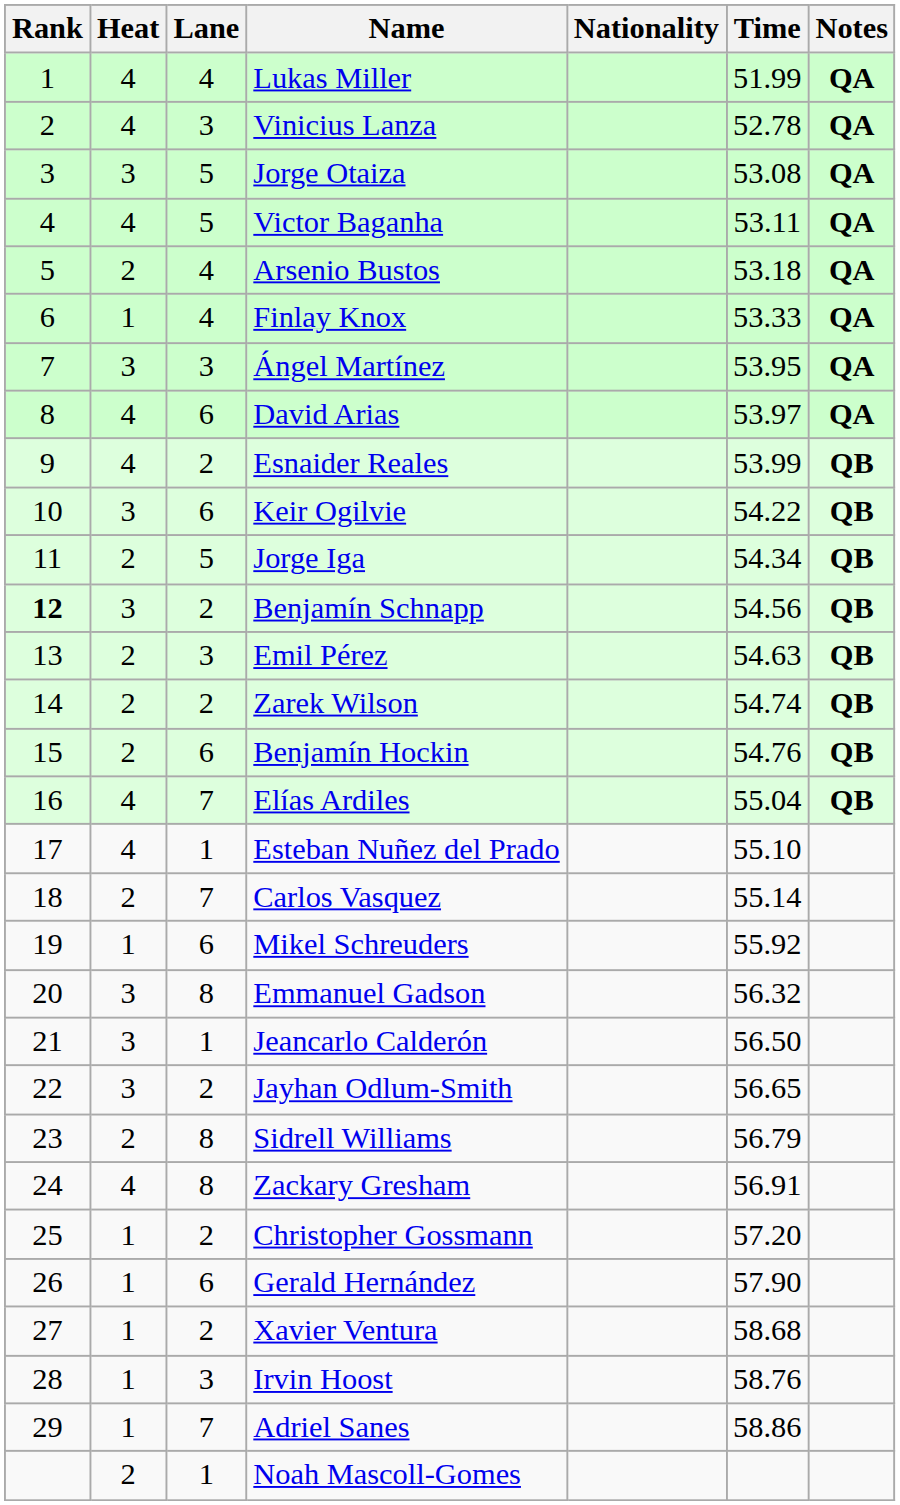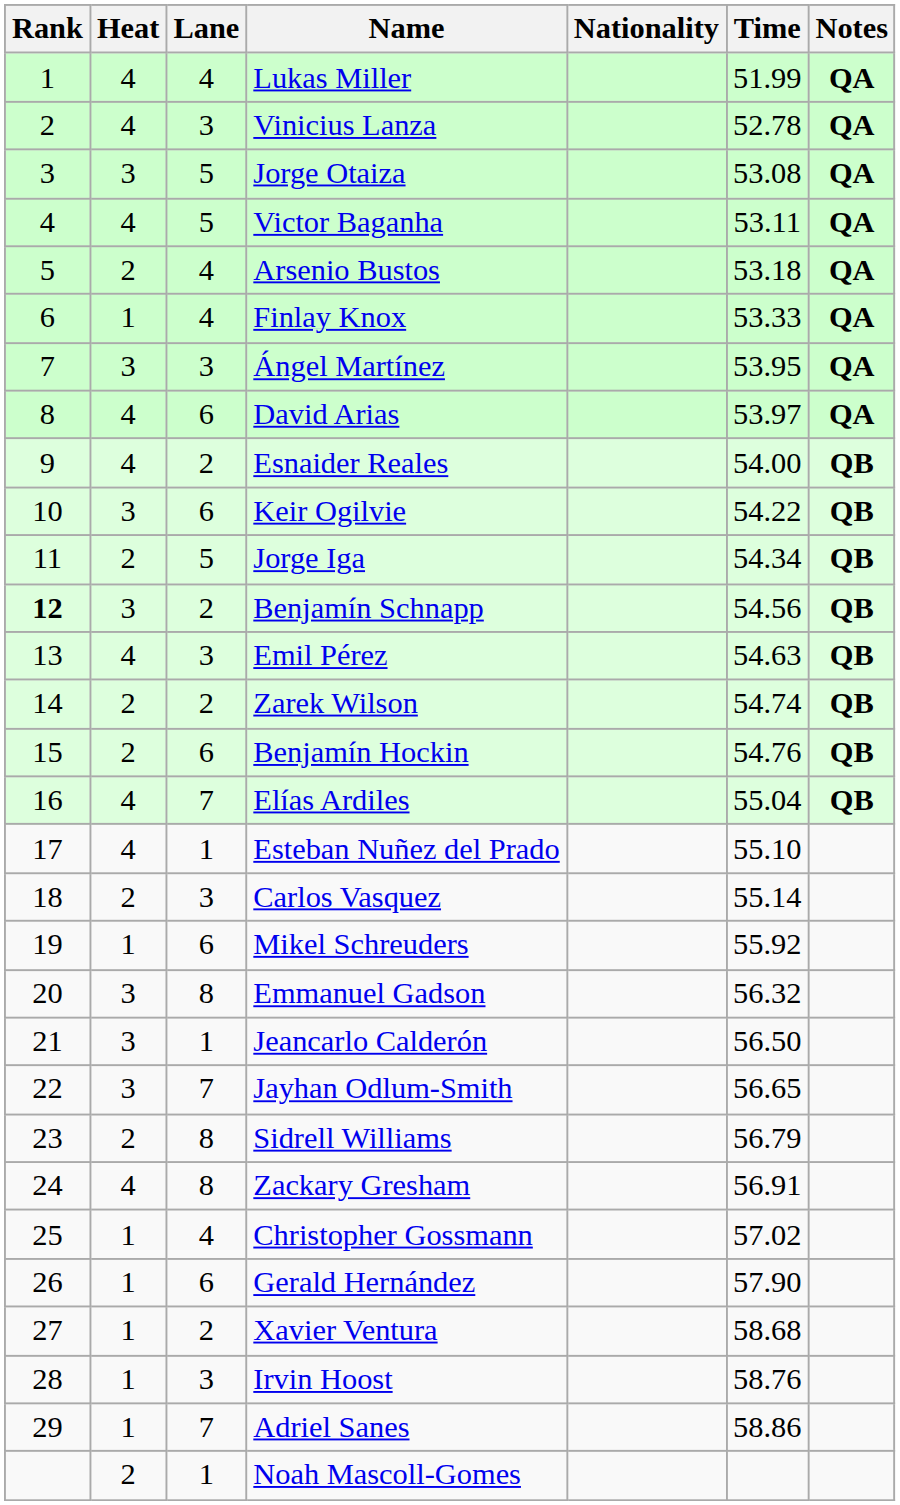 <table class="wikitable sortable" style="text-align:center">
 <tr>
 <th>Rank</th>
 <th>Heat</th>
 <th>Lane</th>
 <th>Name</th>
 <th>Nationality</th>
 <th>Time</th>
 <th>Notes</th>
 </tr>
 <tr bgcolor="ccffcc">
 <td>1</td>
 <td>4</td>
 <td>4</td>
 <td align="left"><a href='#'>Lukas Miller</a></td>
 <td align="left"></td>
 <td>51.99</td>
 <td><strong>QA</strong></td>
 </tr>
 <tr bgcolor="ccffcc">
 <td>2</td>
 <td>4</td>
 <td>3</td>
 <td align="left"><a href='#'>Vinicius Lanza</a></td>
 <td align="left"></td>
 <td>52.78</td>
 <td><strong>QA</strong></td>
 </tr>
 <tr bgcolor="ccffcc">
 <td>3</td>
 <td>3</td>
 <td>5</td>
 <td align="left"><a href='#'>Jorge Otaiza</a></td>
 <td align="left"></td>
 <td>53.08</td>
 <td><strong>QA</strong></td>
 </tr>
 <tr bgcolor="ccffcc">
 <td>4</td>
 <td>4</td>
 <td>5</td>
 <td align="left"><a href='#'>Victor Baganha</a></td>
 <td align="left"></td>
 <td>53.11</td>
 <td><strong>QA</strong></td>
 </tr>
 <tr bgcolor="ccffcc">
 <td>5</td>
 <td>2</td>
 <td>4</td>
 <td align="left"><a href='#'>Arsenio Bustos</a></td>
 <td align="left"></td>
 <td>53.18</td>
 <td><strong>QA</strong></td>
 </tr>
 <tr bgcolor="ccffcc">
 <td>6</td>
 <td>1</td>
 <td>4</td>
 <td align="left"><a href='#'>Finlay Knox</a></td>
 <td align="left"></td>
 <td>53.33</td>
 <td><strong>QA</strong></td>
 </tr>
 <tr bgcolor="ccffcc">
 <td>7</td>
 <td>3</td>
 <td>3</td>
 <td align="left"><a href='#'>Ángel Martínez</a></td>
 <td align="left"></td>
 <td>53.95</td>
 <td><strong>QA</strong></td>
 </tr>
 <tr bgcolor="ccffcc">
 <td>8</td>
 <td>4</td>
 <td>6</td>
 <td align="left"><a href='#'>David Arias</a></td>
 <td align="left"></td>
 <td>53.97</td>
 <td><strong>QA</strong></td>
 </tr>
 <tr bgcolor="ddffdd">
 <td>9</td>
 <td>4</td>
 <td>2</td>
 <td align="left"><a href='#'>Esnaider Reales</a></td>
 <td align="left"></td>
-<td>53.99</td>
+<td>54.00</td>
 <td><strong>QB</strong></td>
 </tr>
 <tr bgcolor="ddffdd">
 <td>10</td>
 <td>3</td>
 <td>6</td>
 <td align="left"><a href='#'>Keir Ogilvie</a></td>
 <td align="left"></td>
 <td>54.22</td>
 <td><strong>QB</strong></td>
 </tr>
 <tr bgcolor="ddffdd">
 <td>11</td>
 <td>2</td>
 <td>5</td>
 <td align="left"><a href='#'>Jorge Iga</a></td>
 <td align="left"></td>
 <td>54.34</td>
 <td><strong>QB</strong></td>
 </tr>
 <tr bgcolor="ddffdd">
 <td><strong>12</strong></td>
 <td>3</td>
 <td>2</td>
 <td align="left"><a href='#'>Benjamín Schnapp</a></td>
 <td align="left"></td>
 <td>54.56</td>
 <td><strong>QB</strong></td>
 </tr>
 <tr bgcolor="ddffdd">
 <td>13</td>
-<td>2</td>
+<td>4</td>
 <td>3</td>
 <td align="left"><a href='#'>Emil Pérez</a></td>
 <td align="left"></td>
 <td>54.63</td>
 <td><strong>QB</strong></td>
 </tr>
 <tr bgcolor="ddffdd">
 <td>14</td>
 <td>2</td>
 <td>2</td>
 <td align="left"><a href='#'>Zarek Wilson</a></td>
 <td align="left"></td>
 <td>54.74</td>
 <td><strong>QB</strong></td>
 </tr>
 <tr bgcolor="ddffdd">
 <td>15</td>
 <td>2</td>
 <td>6</td>
 <td align="left"><a href='#'>Benjamín Hockin</a></td>
 <td align="left"></td>
 <td>54.76</td>
 <td><strong>QB</strong></td>
 </tr>
 <tr bgcolor="ddffdd">
 <td>16</td>
 <td>4</td>
 <td>7</td>
 <td align="left"><a href='#'>Elías Ardiles</a></td>
 <td align="left"></td>
 <td>55.04</td>
 <td><strong>QB</strong></td>
 </tr>
 <tr>
 <td>17</td>
 <td>4</td>
 <td>1</td>
 <td align="left"><a href='#'>Esteban Nuñez del Prado</a></td>
 <td align="left"></td>
 <td>55.10</td>
 <td></td>
 </tr>
 <tr>
 <td>18</td>
 <td>2</td>
-<td>7</td>
+<td>3</td>
 <td align="left"><a href='#'>Carlos Vasquez</a></td>
 <td align="left"></td>
 <td>55.14</td>
 <td></td>
 </tr>
 <tr>
 <td>19</td>
 <td>1</td>
 <td>6</td>
 <td align="left"><a href='#'>Mikel Schreuders</a></td>
 <td align="left"></td>
 <td>55.92</td>
 <td></td>
 </tr>
 <tr>
 <td>20</td>
 <td>3</td>
 <td>8</td>
 <td align="left"><a href='#'>Emmanuel Gadson</a></td>
 <td align="left"></td>
 <td>56.32</td>
 <td></td>
 </tr>
 <tr>
 <td>21</td>
 <td>3</td>
 <td>1</td>
 <td align="left"><a href='#'>Jeancarlo Calderón</a></td>
 <td align="left"></td>
 <td>56.50</td>
 <td></td>
 </tr>
 <tr>
 <td>22</td>
 <td>3</td>
-<td>2</td>
+<td>7</td>
 <td align="left"><a href='#'>Jayhan Odlum-Smith</a></td>
 <td align="left"></td>
 <td>56.65</td>
 <td></td>
 </tr>
 <tr>
 <td>23</td>
 <td>2</td>
 <td>8</td>
 <td align="left"><a href='#'>Sidrell Williams</a></td>
 <td align="left"></td>
 <td>56.79</td>
 <td></td>
 </tr>
 <tr>
 <td>24</td>
 <td>4</td>
 <td>8</td>
 <td align="left"><a href='#'>Zackary Gresham</a></td>
 <td align="left"></td>
 <td>56.91</td>
 <td></td>
 </tr>
 <tr>
 <td>25</td>
 <td>1</td>
-<td>2</td>
+<td>4</td>
 <td align="left"><a href='#'>Christopher Gossmann</a></td>
 <td align="left"></td>
-<td>57.20</td>
+<td>57.02</td>
 <td></td>
 </tr>
 <tr>
 <td>26</td>
 <td>1</td>
 <td>6</td>
 <td align="left"><a href='#'>Gerald Hernández</a></td>
 <td align="left"></td>
 <td>57.90</td>
 <td></td>
 </tr>
 <tr>
 <td>27</td>
 <td>1</td>
 <td>2</td>
 <td align="left"><a href='#'>Xavier Ventura</a></td>
 <td align="left"></td>
 <td>58.68</td>
 <td></td>
 </tr>
 <tr>
 <td>28</td>
 <td>1</td>
 <td>3</td>
 <td align="left"><a href='#'>Irvin Hoost</a></td>
 <td align="left"></td>
 <td>58.76</td>
 <td></td>
 </tr>
 <tr>
 <td>29</td>
 <td>1</td>
 <td>7</td>
 <td align="left"><a href='#'>Adriel Sanes</a></td>
 <td align="left"></td>
 <td>58.86</td>
 </tr>
 <tr>
 <td></td>
 <td>2</td>
 <td>1</td>
 <td align="left"><a href='#'>Noah Mascoll-Gomes</a></td>
 <td align="left"></td>
 <td></td>
 <td></td>
 </tr>
 </table>
